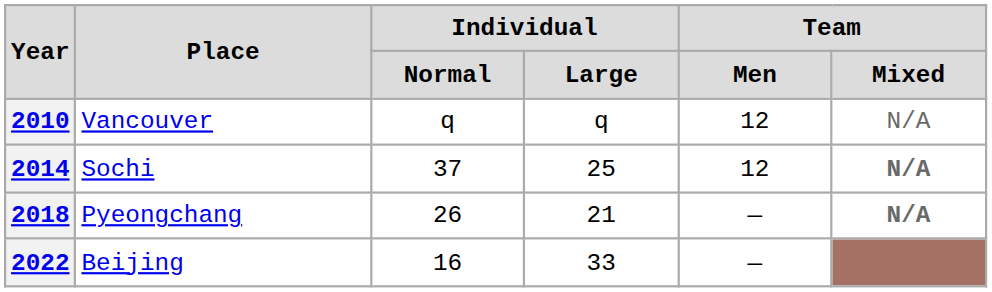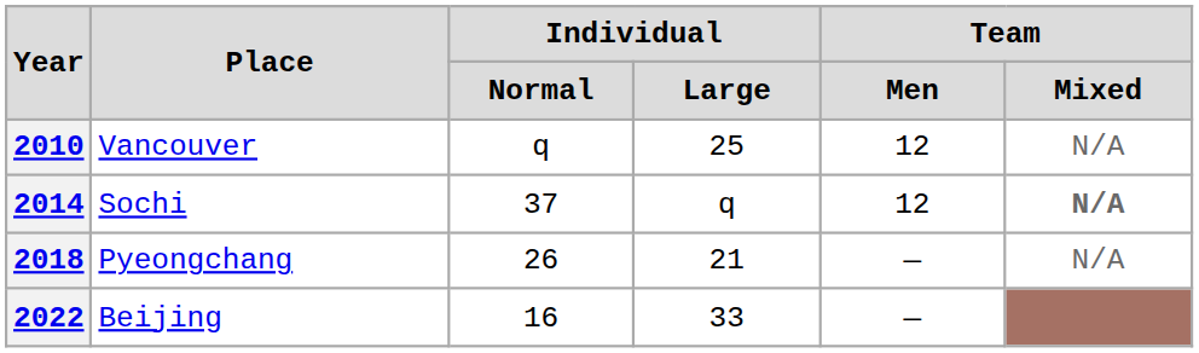 <table class="wikitable plainrowheaders" style="background:#fff; font-size:86%; line-height:16px; border:gray solid 1px; border-collapse:collapse;">
 <tr style="background:#ccc; text-align:center;">
 <th scope="col" rowspan="2" style="background:#dcdcdc; width:25px;">Year</th>
 <th scope="col" rowspan="2" style="background:#dcdcdc; width:130px;">Place</th>
 <th scope="col" colspan="2" style="background:#dcdcdc; width:130px;">Individual</th>
 <th scope="col" colspan="2" style="background:#dcdcdc; width:130px;">Team</th>
 </tr>
 <tr>
 <th scope="col" style="background:#dcdcdc; width:65px;">Normal</th>
 <th scope="col" style="background:#dcdcdc; width:65px;">Large</th>
 <th scope="col" style="background:#dcdcdc; width:65px;">Men</th>
 <th scope="col" style="background:#dcdcdc; width:65px;">Mixed</th>
 </tr>
 <tr>
 <th scope=row align=center><a href='#'>2010</a></th>
 <td align=left> <a href='#'>Vancouver</a></td>
 <td align=center>q</td>
-<td align=center>q</td>
+<td align=center>25</td>
 <td align=center>12</td>
 <td align=center style=color:#696969>N/A</td>
 </tr>
 <tr>
 <th scope=row align=center><a href='#'>2014</a></th>
 <td align=left> <a href='#'>Sochi</a></td>
 <td align=center>37</td>
-<td align=center>25</td>
+<td align=center>q</td>
 <td align=center>12</td>
 <td align=center style=color:#696969><strong>N/A</strong></td>
 </tr>
 <tr>
 <th scope=row align=center><a href='#'>2018</a></th>
 <td align=left> <a href='#'>Pyeongchang</a></td>
 <td align=center>26</td>
 <td align=center>21</td>
 <td align=center>—</td>
-<td align=center style=color:#696969><strong>N/A</strong></td>
+<td align=center style=color:#696969>N/A</td>
 </tr>
 <tr>
 <th scope=row align=center><a href='#'>2022</a></th>
 <td align=left> <a href='#'>Beijing</a></td>
 <td align=center>16</td>
 <td align=center>33</td>
 <td align=center>—</td>
 <td align=center bgcolor=#A57164></td>
 </tr>
 </table>
